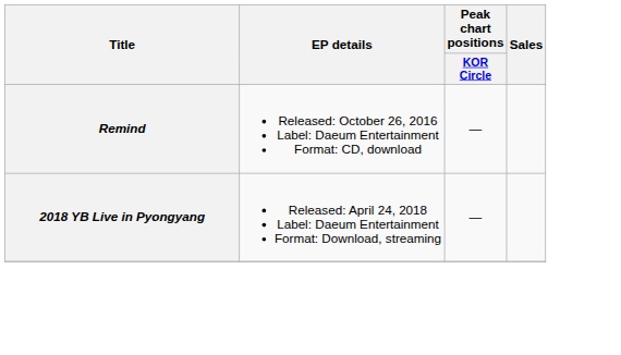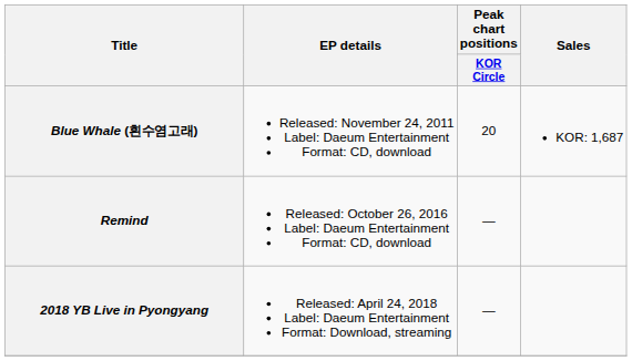 <table class="wikitable plainrowheaders" style="text-align:center;">
 <tr>
 <th scope="col" rowspan="2" style="width:18em;">Title</th>
 <th scope="col" rowspan="2">EP details</th>
 <th scope="col">Peak chart positions</th>
 <th scope="col" rowspan="2">Sales</th>
 </tr>
 <tr>
 <th scope="col" style="width:2.5em;font-size:90%;"><a href='#'>KOR<br>Circle</a><br></th>
+</tr>
+<tr>
+<th scope="row"><em>Blue Whale</em> (흰수염고래)</th>
+<td><br><ul><li>Released: November 24, 2011</li><li>Label: Daeum Entertainment</li><li>Format: CD, download</li></ul></td>
+<td>20</td>
+<td><br><ul><li>KOR: 1,687</li></ul></td>
 </tr>
 <tr>
 <th scope="row"><em>Remind</em></th>
 <td><br><ul><li>Released: October 26, 2016</li><li>Label: Daeum Entertainment</li><li>Format: CD, download</li></ul></td>
 <td>—</td>
 <td></td>
 </tr>
 <tr>
 <th scope="row"><em>2018 YB Live in Pyongyang</em></th>
 <td><br><ul><li>Released: April 24, 2018</li><li>Label: Daeum Entertainment</li><li>Format: Download, streaming</li></ul></td>
 <td>—</td>
 <td></td>
 </tr>
 <tr>
 </tr>
 </table>
